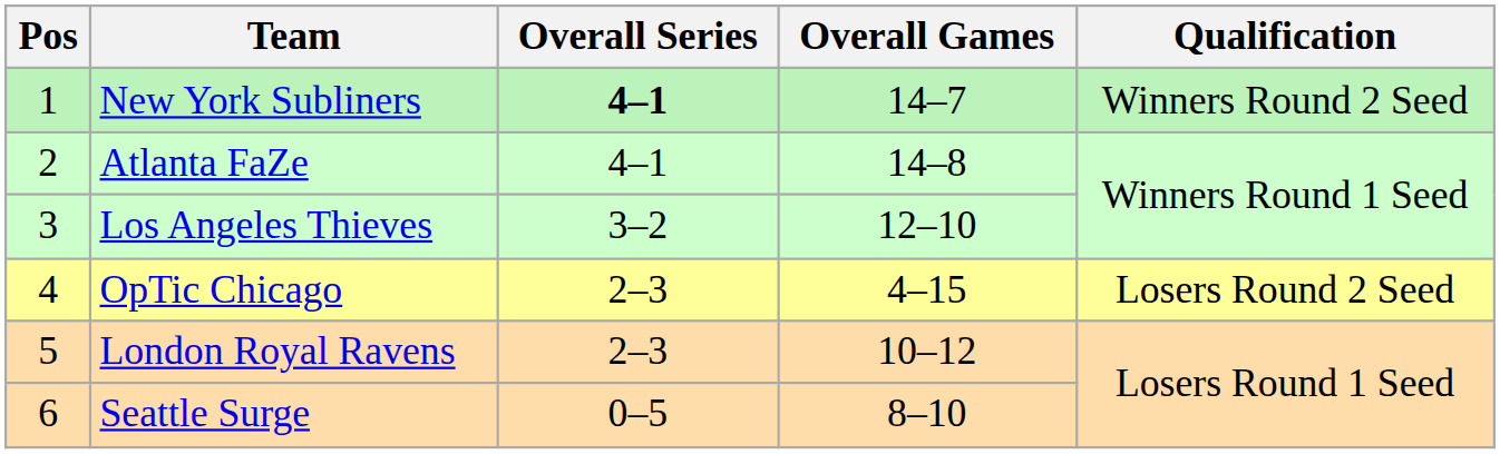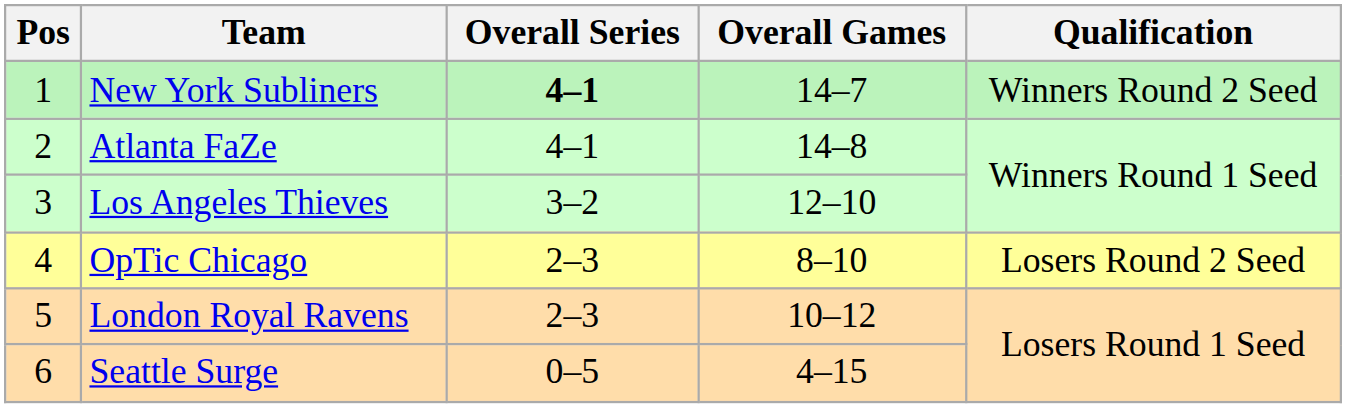 <table class="wikitable" width="600px" style="text-align:center">
 <tr>
 <th>Pos</th>
 <th>Team</th>
 <th>Overall Series</th>
 <th>Overall Games</th>
 <th>Qualification</th>
 </tr>
 <tr style="background:#BBF3BB;">
 <td>1</td>
 <td style="text-align:left"><a href='#'>New York Subliners</a></td>
 <td><strong>4–1</strong></td>
 <td>14–7</td>
 <td>Winners Round 2 Seed</td>
 </tr>
 <tr style="background:#CCFFCC;">
 <td>2</td>
 <td style="text-align:left"><a href='#'>Atlanta FaZe</a></td>
 <td>4–1</td>
 <td>14–8</td>
 <td rowspan="2">Winners Round 1 Seed</td>
 </tr>
 <tr style="background:#CCFFCC;">
 <td>3</td>
 <td style="text-align:left"><a href='#'>Los Angeles Thieves</a></td>
 <td>3–2</td>
 <td>12–10</td>
 </tr>
 <tr style="background:#FFFF99;">
 <td>4</td>
 <td style="text-align:left"><a href='#'>OpTic Chicago</a></td>
 <td>2–3</td>
-<td>4–15</td>
+<td>8–10</td>
 <td>Losers Round 2 Seed</td>
 </tr>
 <tr style="background:#FFDDAA;">
 <td>5</td>
 <td style="text-align:left"><a href='#'>London Royal Ravens</a></td>
 <td>2–3</td>
 <td>10–12</td>
 <td rowspan="2">Losers Round 1 Seed</td>
 </tr>
 <tr style="background:#FFDDAA;">
 <td>6</td>
 <td style="text-align:left"><a href='#'>Seattle Surge</a></td>
 <td>0–5</td>
-<td>8–10</td>
+<td>4–15</td>
 </tr>
 </table>
